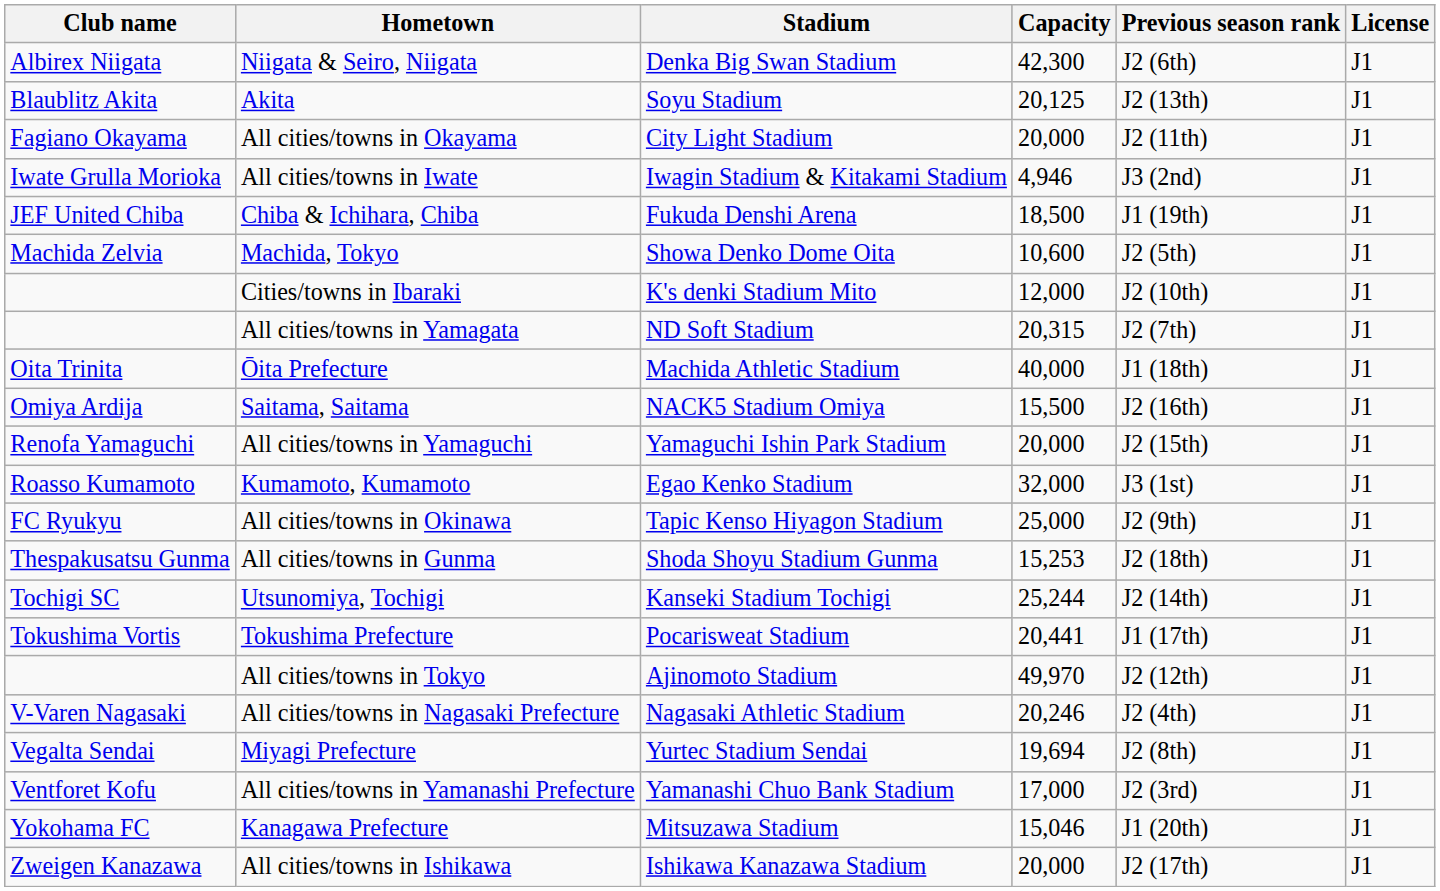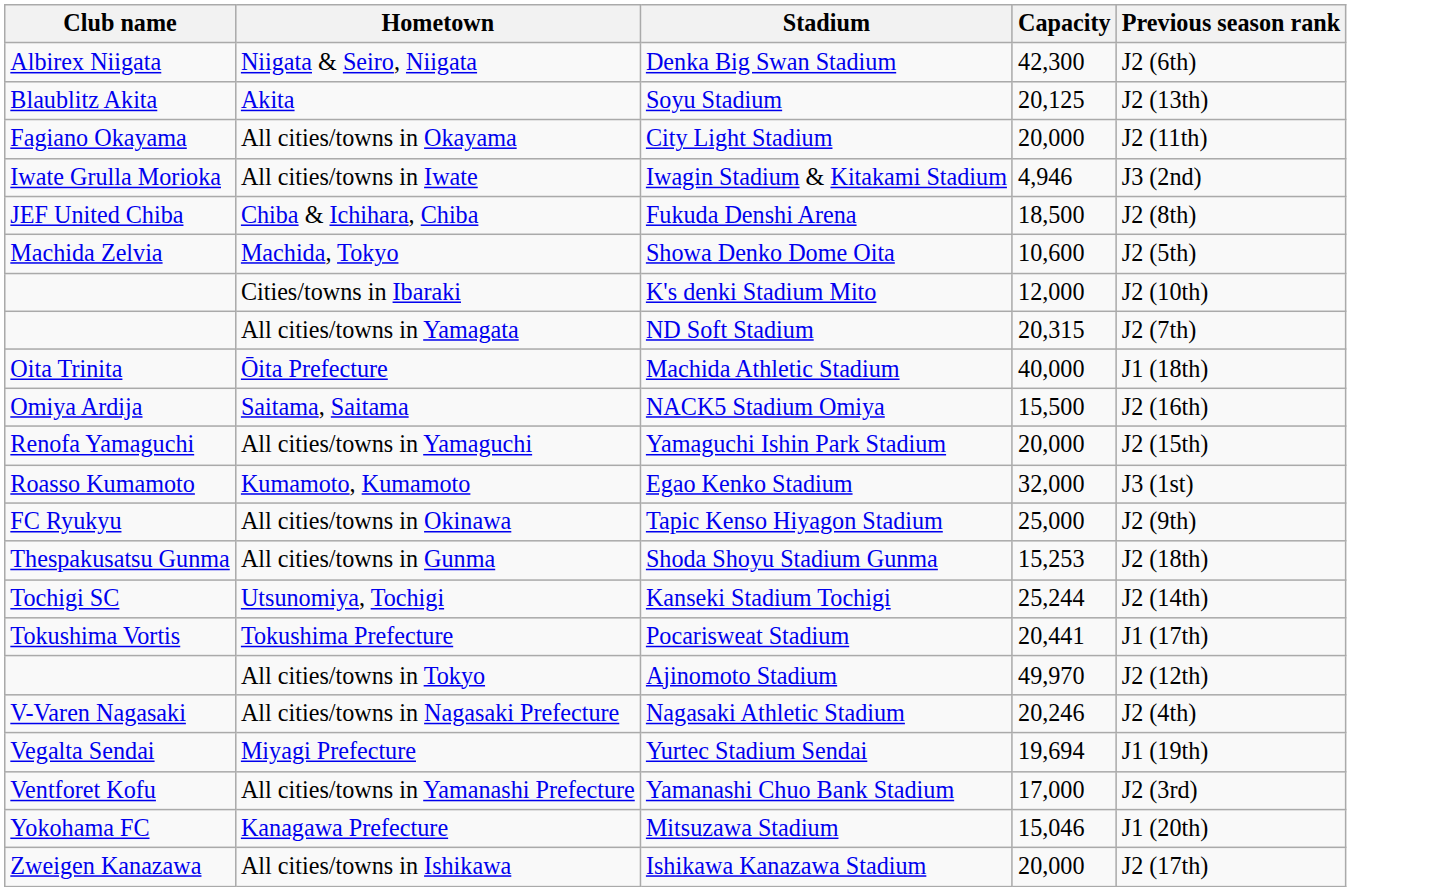 <table class="wikitable sortable">
 <tr>
 <th>Club name</th>
 <th>Hometown</th>
 <th>Stadium</th>
 <th>Capacity</th>
 <th>Previous season rank</th>
-<th>License</th>
 </tr>
 <tr>
 <td><a href='#'>Albirex Niigata</a></td>
 <td><a href='#'>Niigata</a> & <a href='#'>Seiro</a>, <a href='#'>Niigata</a></td>
 <td><a href='#'>Denka Big Swan Stadium</a></td>
 <td>42,300</td>
 <td>J2 (6th)</td>
-<td>J1</td>
 </tr>
 <tr>
 <td><a href='#'>Blaublitz Akita</a></td>
 <td><a href='#'>Akita</a></td>
 <td><a href='#'>Soyu Stadium</a></td>
 <td>20,125</td>
 <td>J2 (13th)</td>
-<td>J1</td>
 </tr>
 <tr>
 <td><a href='#'>Fagiano Okayama</a></td>
 <td>All cities/towns in <a href='#'>Okayama</a></td>
 <td><a href='#'>City Light Stadium</a></td>
 <td>20,000</td>
 <td>J2 (11th)</td>
-<td>J1</td>
 </tr>
 <tr>
 <td><a href='#'>Iwate Grulla Morioka</a></td>
 <td>All cities/towns in <a href='#'>Iwate</a></td>
 <td><a href='#'>Iwagin Stadium</a> & <a href='#'>Kitakami Stadium</a></td>
 <td>4,946</td>
 <td> J3 (2nd)</td>
-<td>J1</td>
 </tr>
 <tr>
 <td><a href='#'>JEF United Chiba</a></td>
 <td><a href='#'>Chiba</a> & <a href='#'>Ichihara</a>, <a href='#'>Chiba</a></td>
 <td><a href='#'>Fukuda Denshi Arena</a></td>
 <td>18,500</td>
-<td> J1 (19th)</td>
-<td>J1</td>
+<td>J2 (8th)</td>
 </tr>
 <tr>
 <td><a href='#'>Machida Zelvia</a></td>
 <td><a href='#'>Machida</a>, <a href='#'>Tokyo</a></td>
 <td><a href='#'>Showa Denko Dome Oita</a></td>
 <td>10,600</td>
 <td>J2 (5th)</td>
-<td>J1</td>
 </tr>
 <tr>
 <td></td>
 <td>Cities/towns in <a href='#'>Ibaraki</a></td>
 <td><a href='#'>K's denki Stadium Mito</a></td>
 <td>12,000</td>
 <td>J2 (10th)</td>
-<td>J1</td>
 </tr>
 <tr>
 <td></td>
 <td>All cities/towns in <a href='#'>Yamagata</a></td>
 <td><a href='#'>ND Soft Stadium</a></td>
 <td>20,315</td>
 <td>J2 (7th)</td>
-<td>J1</td>
 </tr>
 <tr>
 <td><a href='#'>Oita Trinita</a></td>
 <td><a href='#'>Ōita Prefecture</a></td>
 <td><a href='#'>Machida Athletic Stadium</a></td>
 <td>40,000</td>
 <td> J1 (18th)</td>
-<td>J1</td>
 </tr>
 <tr>
 <td><a href='#'>Omiya Ardija</a></td>
 <td><a href='#'>Saitama</a>, <a href='#'>Saitama</a></td>
 <td><a href='#'>NACK5 Stadium Omiya</a></td>
 <td>15,500</td>
 <td>J2 (16th)</td>
-<td>J1</td>
 </tr>
 <tr>
 <td><a href='#'>Renofa Yamaguchi</a></td>
 <td>All cities/towns in <a href='#'>Yamaguchi</a></td>
 <td><a href='#'>Yamaguchi Ishin Park Stadium</a></td>
 <td>20,000</td>
 <td>J2 (15th)</td>
-<td>J1</td>
 </tr>
 <tr>
 <td><a href='#'>Roasso Kumamoto</a></td>
 <td><a href='#'>Kumamoto</a>, <a href='#'>Kumamoto</a></td>
 <td><a href='#'>Egao Kenko Stadium</a></td>
 <td>32,000</td>
 <td> J3 (1st)</td>
-<td>J1</td>
 </tr>
 <tr>
 <td><a href='#'>FC Ryukyu</a></td>
 <td>All cities/towns in <a href='#'>Okinawa</a></td>
 <td><a href='#'>Tapic Kenso Hiyagon Stadium</a></td>
 <td>25,000</td>
 <td>J2 (9th)</td>
-<td>J1</td>
 </tr>
 <tr>
 <td><a href='#'>Thespakusatsu Gunma</a></td>
 <td>All cities/towns in <a href='#'>Gunma</a></td>
 <td><a href='#'>Shoda Shoyu Stadium Gunma</a></td>
 <td>15,253</td>
 <td>J2 (18th)</td>
-<td>J1</td>
 </tr>
 <tr>
 <td><a href='#'>Tochigi SC</a></td>
 <td><a href='#'>Utsunomiya</a>, <a href='#'>Tochigi</a></td>
 <td><a href='#'>Kanseki Stadium Tochigi</a></td>
 <td>25,244</td>
 <td>J2 (14th)</td>
-<td>J1</td>
 </tr>
 <tr>
 <td><a href='#'>Tokushima Vortis</a></td>
 <td><a href='#'>Tokushima Prefecture</a></td>
 <td><a href='#'>Pocarisweat Stadium</a></td>
 <td>20,441</td>
 <td> J1 (17th)</td>
-<td>J1</td>
 </tr>
 <tr>
 <td></td>
 <td>All cities/towns in <a href='#'>Tokyo</a></td>
 <td><a href='#'>Ajinomoto Stadium</a></td>
 <td>49,970</td>
 <td>J2 (12th)</td>
-<td>J1</td>
 </tr>
 <tr>
 <td><a href='#'>V-Varen Nagasaki</a></td>
 <td>All cities/towns in <a href='#'>Nagasaki Prefecture</a></td>
 <td><a href='#'>Nagasaki Athletic Stadium</a></td>
 <td>20,246</td>
 <td>J2 (4th)</td>
-<td>J1</td>
 </tr>
 <tr>
 <td><a href='#'>Vegalta Sendai</a></td>
 <td><a href='#'>Miyagi Prefecture</a></td>
 <td><a href='#'>Yurtec Stadium Sendai</a></td>
 <td>19,694</td>
-<td>J2 (8th)</td>
-<td>J1</td>
+<td> J1 (19th)</td>
 </tr>
 <tr>
 <td><a href='#'>Ventforet Kofu</a></td>
 <td>All cities/towns in <a href='#'>Yamanashi Prefecture</a></td>
 <td><a href='#'>Yamanashi Chuo Bank Stadium</a></td>
 <td>17,000</td>
 <td>J2 (3rd)</td>
-<td>J1</td>
 </tr>
 <tr>
 <td><a href='#'>Yokohama FC</a></td>
 <td><a href='#'>Kanagawa Prefecture</a></td>
 <td><a href='#'>Mitsuzawa Stadium</a></td>
 <td>15,046</td>
 <td> J1 (20th)</td>
-<td>J1</td>
 </tr>
 <tr>
 <td><a href='#'>Zweigen Kanazawa</a></td>
 <td>All cities/towns in <a href='#'>Ishikawa</a></td>
 <td><a href='#'>Ishikawa Kanazawa Stadium</a></td>
 <td>20,000</td>
 <td>J2 (17th)</td>
-<td>J1</td>
 </tr>
 </table>
